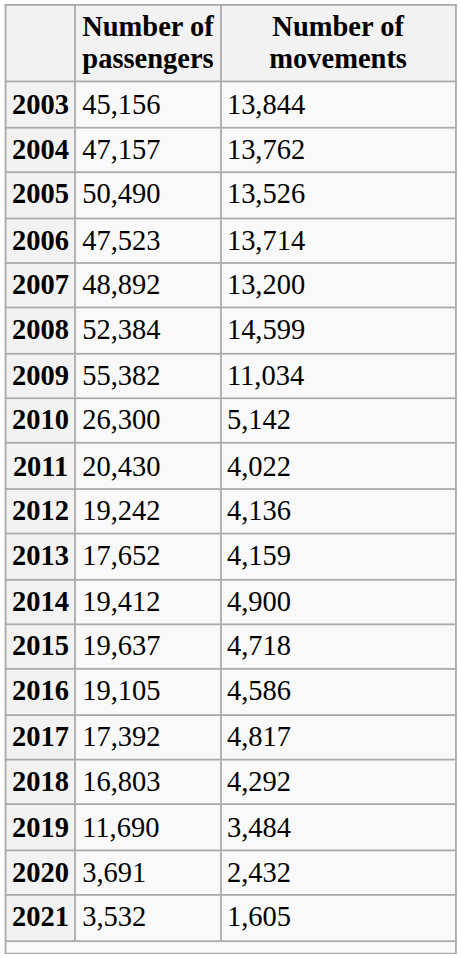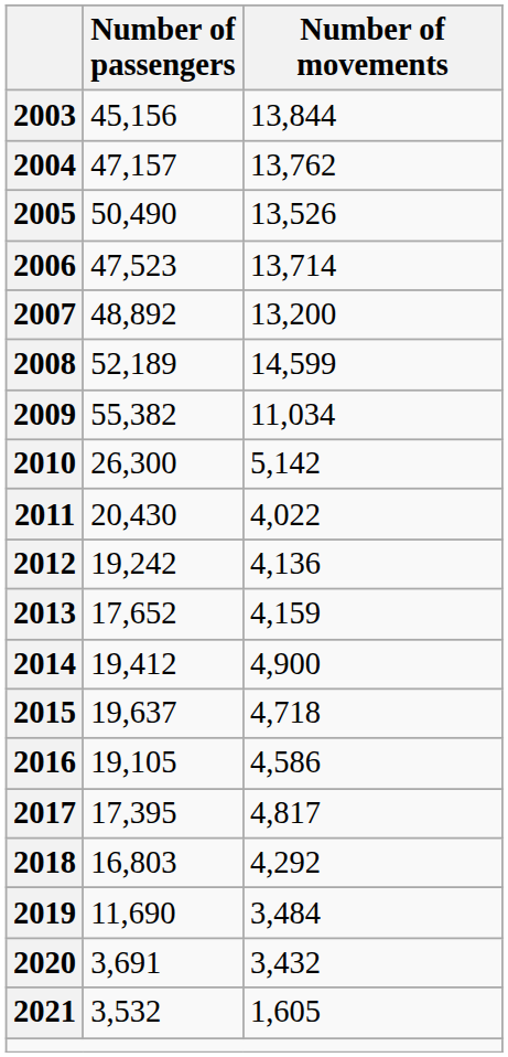 <table class="wikitable" style="margin:1em auto;">
 <tr>
 <th></th>
 <th>Number of<br>passengers</th>
 <th style="width:125px">Number of<br>movements</th>
 </tr>
 <tr>
 <th>2003</th>
 <td>45,156</td>
 <td>13,844</td>
 </tr>
 <tr>
 <th>2004</th>
 <td>47,157</td>
 <td>13,762</td>
 </tr>
 <tr>
 <th>2005</th>
 <td>50,490</td>
 <td>13,526</td>
 </tr>
 <tr>
 <th>2006</th>
 <td>47,523</td>
 <td>13,714</td>
 </tr>
 <tr>
 <th>2007</th>
 <td>48,892</td>
 <td>13,200</td>
 </tr>
 <tr>
 <th>2008</th>
-<td>52,384</td>
+<td>52,189</td>
 <td>14,599</td>
 </tr>
 <tr>
 <th>2009</th>
 <td>55,382</td>
 <td>11,034</td>
 </tr>
 <tr>
 <th>2010</th>
 <td>26,300</td>
 <td>5,142</td>
 </tr>
 <tr>
 <th>2011</th>
 <td>20,430</td>
 <td>4,022</td>
 </tr>
 <tr>
 <th>2012</th>
 <td>19,242</td>
 <td>4,136</td>
 </tr>
 <tr>
 <th>2013</th>
 <td>17,652</td>
 <td>4,159</td>
 </tr>
 <tr>
 <th>2014</th>
 <td>19,412</td>
 <td>4,900</td>
 </tr>
 <tr>
 <th>2015</th>
 <td>19,637</td>
 <td>4,718</td>
 </tr>
 <tr>
 <th>2016</th>
 <td>19,105</td>
 <td>4,586</td>
 </tr>
 <tr>
 <th>2017</th>
-<td>17,392</td>
+<td>17,395</td>
 <td>4,817</td>
 </tr>
 <tr>
 <th>2018</th>
 <td>16,803</td>
 <td>4,292</td>
 </tr>
 <tr>
 <th>2019</th>
 <td>11,690</td>
 <td>3,484</td>
 </tr>
 <tr>
 <th>2020</th>
 <td>3,691</td>
-<td>2,432</td>
+<td>3,432</td>
 </tr>
 <tr>
 <th>2021</th>
 <td>3,532</td>
 <td>1,605</td>
 </tr>
 <tr>
 <td colspan="5" style="text-align:right;"></td>
 </tr>
 </table>
